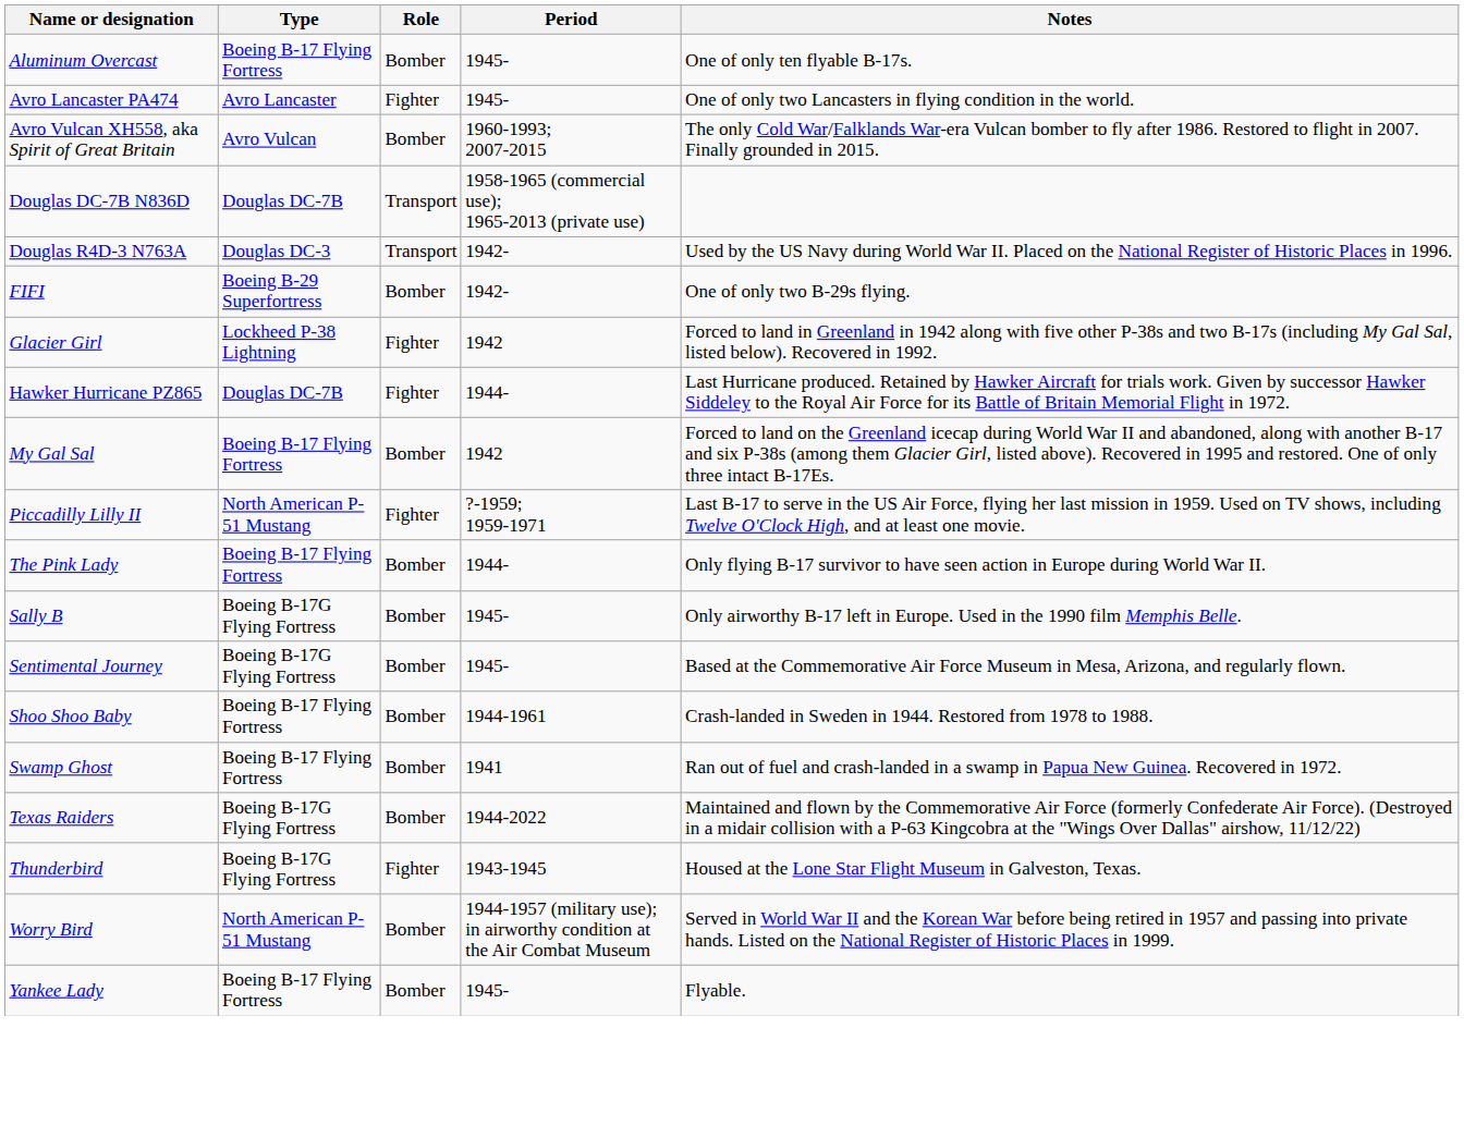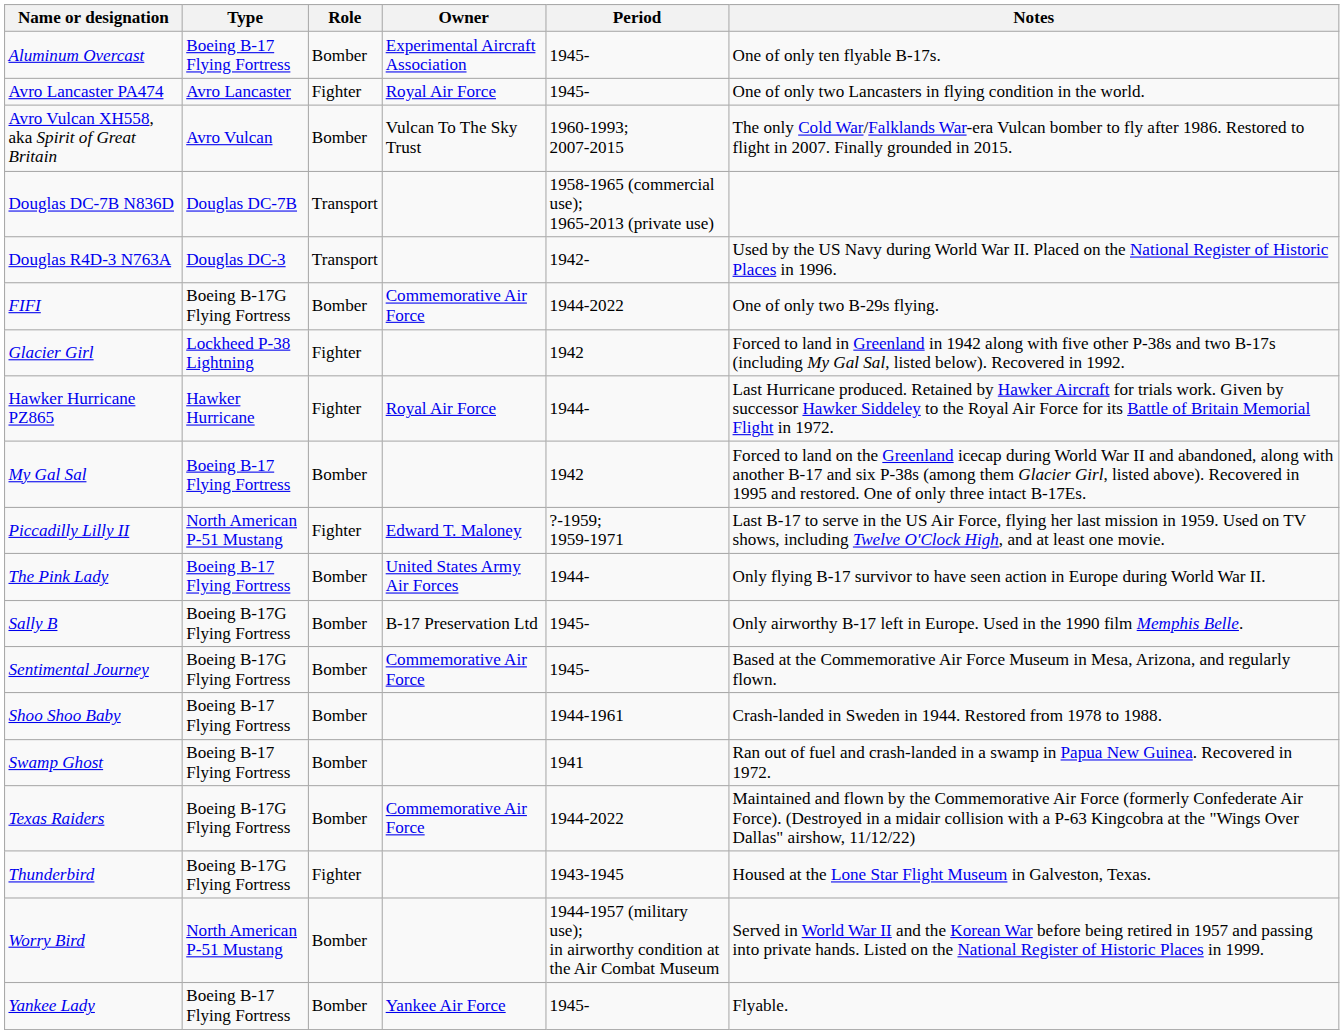 <table class="wikitable sortable">
 <tr>
 <th>Name or designation</th>
 <th>Type</th>
 <th>Role</th>
+<th>Owner</th>
 <th>Period</th>
 <th>Notes</th>
 </tr>
 <tr>
 <td><em><a href='#'>Aluminum Overcast</a></em></td>
 <td><a href='#'>Boeing B-17 Flying Fortress</a></td>
 <td>Bomber</td>
+<td><a href='#'>Experimental Aircraft Association</a></td>
 <td>1945-</td>
 <td>One of only ten flyable B-17s.</td>
 </tr>
 <tr>
 <td><a href='#'>Avro Lancaster PA474</a></td>
 <td><a href='#'>Avro Lancaster</a></td>
 <td>Fighter</td>
+<td><a href='#'>Royal Air Force</a></td>
 <td>1945-</td>
 <td>One of only two Lancasters in flying condition in the world.</td>
 </tr>
 <tr>
 <td><a href='#'>Avro Vulcan XH558</a>, aka <em>Spirit of Great Britain</em></td>
 <td><a href='#'>Avro Vulcan</a></td>
 <td>Bomber</td>
+<td>Vulcan To The Sky Trust</td>
 <td>1960-1993;<br> 2007-2015</td>
 <td>The only <a href='#'>Cold War</a>/<a href='#'>Falklands War</a>-era Vulcan bomber to fly after 1986. Restored to flight in 2007. Finally grounded in 2015.</td>
 </tr>
 <tr>
 <td><a href='#'>Douglas DC-7B N836D</a></td>
 <td><a href='#'>Douglas DC-7B</a></td>
 <td>Transport</td>
+<td></td>
 <td>1958-1965 (commercial use);<br> 1965-2013 (private use)</td>
 <td></td>
 </tr>
 <tr>
 <td><a href='#'>Douglas R4D-3 N763A</a></td>
 <td><a href='#'>Douglas DC-3</a></td>
 <td>Transport</td>
+<td></td>
 <td>1942-</td>
 <td>Used by the US Navy during World War II. Placed on the <a href='#'>National Register of Historic Places</a> in 1996.</td>
 </tr>
 <tr>
 <td><em><a href='#'>FIFI</a></em></td>
-<td><a href='#'>Boeing B-29 Superfortress</a></td>
+<td>Boeing B-17G Flying Fortress</td>
 <td>Bomber</td>
-<td>1942-</td>
+<td><a href='#'>Commemorative Air Force</a></td>
+<td>1944-2022</td>
 <td>One of only two B-29s flying.</td>
 </tr>
 <tr>
 <td><em><a href='#'>Glacier Girl</a></em></td>
 <td><a href='#'>Lockheed P-38 Lightning</a></td>
 <td>Fighter</td>
+<td></td>
 <td>1942</td>
 <td>Forced to land in <a href='#'>Greenland</a> in 1942 along with five other P-38s and two B-17s (including <em>My Gal Sal</em>, listed below). Recovered in 1992.</td>
 </tr>
 <tr>
 <td><a href='#'>Hawker Hurricane PZ865</a></td>
-<td><a href='#'>Douglas DC-7B</a></td>
+<td><a href='#'>Hawker Hurricane</a></td>
 <td>Fighter</td>
+<td><a href='#'>Royal Air Force</a></td>
 <td>1944-</td>
 <td>Last Hurricane produced. Retained by <a href='#'>Hawker Aircraft</a> for trials work. Given by successor <a href='#'>Hawker Siddeley</a> to the Royal Air Force for its <a href='#'>Battle of Britain Memorial Flight</a> in 1972.</td>
 </tr>
 <tr>
 <td><em><a href='#'>My Gal Sal</a></em></td>
 <td><a href='#'>Boeing B-17 Flying Fortress</a></td>
 <td>Bomber</td>
+<td></td>
 <td>1942</td>
 <td>Forced to land on the <a href='#'>Greenland</a> icecap during World War II and abandoned, along with another B-17 and six P-38s (among them <em>Glacier Girl</em>, listed above). Recovered in 1995 and restored. One of only three intact B-17Es.</td>
 </tr>
 <tr>
 <td><em><a href='#'>Piccadilly Lilly II</a></em></td>
 <td><a href='#'>North American P-51 Mustang</a></td>
 <td>Fighter</td>
+<td><a href='#'>Edward T. Maloney</a></td>
 <td>?-1959; <br> 1959-1971</td>
 <td>Last B-17 to serve in the US Air Force, flying her last mission in 1959. Used on TV shows, including <em><a href='#'>Twelve O'Clock High</a></em>, and at least one movie.</td>
 </tr>
 <tr>
 <td><em><a href='#'>The Pink Lady</a></em></td>
 <td><a href='#'>Boeing B-17 Flying Fortress</a></td>
 <td>Bomber</td>
+<td><a href='#'>United States Army Air Forces</a></td>
 <td>1944-</td>
 <td>Only flying B-17 survivor to have seen action in Europe during World War II.</td>
 </tr>
 <tr>
 <td><em><a href='#'>Sally B</a></em></td>
 <td>Boeing B-17G Flying Fortress</td>
 <td>Bomber</td>
+<td>B-17 Preservation Ltd</td>
 <td>1945-</td>
 <td>Only airworthy B-17 left in Europe. Used in the 1990 film <em><a href='#'>Memphis Belle</a></em>.</td>
 </tr>
 <tr>
 <td><em><a href='#'>Sentimental Journey</a></em></td>
 <td>Boeing B-17G Flying Fortress</td>
 <td>Bomber</td>
+<td><a href='#'>Commemorative Air Force</a></td>
 <td>1945-</td>
 <td>Based at the Commemorative Air Force Museum in Mesa, Arizona, and regularly flown.</td>
 </tr>
 <tr>
 <td><em><a href='#'>Shoo Shoo Baby</a></em></td>
 <td>Boeing B-17 Flying Fortress</td>
 <td>Bomber</td>
+<td></td>
 <td>1944-1961</td>
 <td>Crash-landed in Sweden in 1944. Restored from 1978 to 1988.</td>
 </tr>
 <tr>
 <td><em><a href='#'>Swamp Ghost</a></em></td>
 <td>Boeing B-17 Flying Fortress</td>
 <td>Bomber</td>
+<td></td>
 <td>1941</td>
 <td>Ran out of fuel and crash-landed in a swamp in <a href='#'>Papua New Guinea</a>. Recovered in 1972.</td>
 </tr>
 <tr>
 <td><em><a href='#'>Texas Raiders</a></em></td>
 <td>Boeing B-17G Flying Fortress</td>
 <td>Bomber</td>
+<td><a href='#'>Commemorative Air Force</a></td>
 <td>1944-2022</td>
 <td>Maintained and flown by the Commemorative Air Force (formerly Confederate Air Force). (Destroyed in a midair collision with a P-63 Kingcobra at the "Wings Over Dallas" airshow, 11/12/22)</td>
 </tr>
 <tr>
 <td><em><a href='#'>Thunderbird</a></em></td>
 <td>Boeing B-17G Flying Fortress</td>
 <td>Fighter</td>
+<td></td>
 <td>1943-1945</td>
 <td>Housed at the <a href='#'>Lone Star Flight Museum</a> in Galveston, Texas.</td>
 </tr>
 <tr>
 <td><em><a href='#'>Worry Bird</a></em></td>
 <td><a href='#'>North American P-51 Mustang</a></td>
 <td>Bomber</td>
+<td></td>
 <td>1944-1957 (military use);<br> in airworthy condition at the Air Combat Museum</td>
 <td>Served in <a href='#'>World War II</a> and the <a href='#'>Korean War</a> before being retired in 1957 and passing into private hands. Listed on the <a href='#'>National Register of Historic Places</a> in 1999.</td>
 </tr>
 <tr>
 <td><em><a href='#'>Yankee Lady</a></em></td>
 <td>Boeing B-17 Flying Fortress</td>
 <td>Bomber</td>
+<td><a href='#'>Yankee Air Force</a></td>
 <td>1945-</td>
 <td>Flyable.</td>
 </tr>
 </table>
